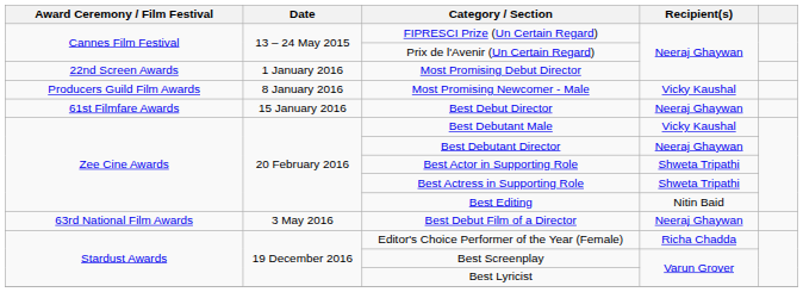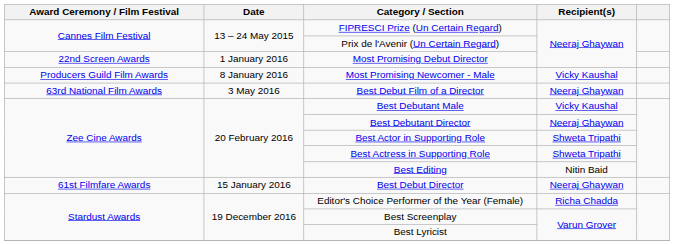 <table width="85%" class="wikitable plainrowheaders sortable">
 <tr>
 <th width="30%">Award Ceremony / Film Festival</th>
 <th width="15%">Date</th>
 <th width="35%">Category / Section</th>
 <th width="15%">Recipient(s)</th>
 <th scope="col" class="unsortable"></th>
 </tr>
 <tr>
 <td rowspan="2" align="center"><a href='#'>Cannes Film Festival</a></td>
 <td rowspan="2" align="center">13 – 24 May 2015</td>
 <td align="center"><a href='#'>FIPRESCI Prize</a> (<a href='#'>Un Certain Regard</a>)</td>
 <td rowspan="3" align="center"><a href='#'>Neeraj Ghaywan</a></td>
 <td rowspan="2" style="text-align:center;"></td>
 </tr>
 <tr>
 <td align="center">Prix de l'Avenir (<a href='#'>Un Certain Regard</a>)</td>
 </tr>
 <tr>
 <td align="center"><a href='#'>22nd Screen Awards</a></td>
 <td align="center">1 January 2016</td>
 <td align="center"><a href='#'>Most Promising Debut Director</a></td>
 <td style="text-align:center;"></td>
 </tr>
 <tr>
 <td align="center"><a href='#'>Producers Guild Film Awards</a></td>
 <td align="center">8 January 2016</td>
 <td align="center"><a href='#'>Most Promising Newcomer - Male</a></td>
 <td align="center"><a href='#'>Vicky Kaushal</a></td>
 <td style="text-align:center;"></td>
 </tr>
 <tr>
-<td align="center"><a href='#'>61st Filmfare Awards</a></td>
-<td align="center">15 January 2016</td>
-<td align="center"><a href='#'>Best Debut Director</a></td>
+<td align="center"><a href='#'>63rd National Film Awards</a></td>
+<td align="center">3 May 2016</td>
+<td align="center"><a href='#'>Best Debut Film of a Director</a></td>
 <td align="center"><a href='#'>Neeraj Ghaywan</a></td>
 <td style="text-align:center;"></td>
 </tr>
 <tr>
 <td rowspan="5" align="center"><a href='#'>Zee Cine Awards</a></td>
 <td rowspan="5" align="center">20 February 2016</td>
 <td align="center"><a href='#'>Best Debutant Male</a></td>
 <td align="center"><a href='#'>Vicky Kaushal</a></td>
 <td rowspan="5" style="text-align:center;"></td>
 </tr>
 <tr>
 <td align="center"><a href='#'>Best Debutant Director</a></td>
 <td align="center"><a href='#'>Neeraj Ghaywan</a></td>
 </tr>
 <tr>
 <td align="center"><a href='#'>Best Actor in Supporting Role</a></td>
 <td align="center"><a href='#'>Shweta Tripathi</a></td>
 </tr>
 <tr>
 <td align="center"><a href='#'>Best Actress in Supporting Role</a></td>
 <td align="center"><a href='#'>Shweta Tripathi</a></td>
 </tr>
 <tr>
 <td align="center"><a href='#'>Best Editing</a></td>
 <td align="center">Nitin Baid</td>
 </tr>
 <tr>
-<td align="center"><a href='#'>63rd National Film Awards</a></td>
-<td align="center">3 May 2016</td>
-<td align="center"><a href='#'>Best Debut Film of a Director</a></td>
+<td align="center"><a href='#'>61st Filmfare Awards</a></td>
+<td align="center">15 January 2016</td>
+<td align="center"><a href='#'>Best Debut Director</a></td>
 <td align="center"><a href='#'>Neeraj Ghaywan</a></td>
 <td style="text-align:center;"></td>
 </tr>
 <tr>
 <td rowspan="3" align="center"><a href='#'>Stardust Awards</a></td>
 <td rowspan="3" align="center">19 December 2016</td>
 <td align="center">Editor's Choice Performer of the Year (Female)</td>
 <td align="center"><a href='#'>Richa Chadda</a></td>
 <td rowspan="3" style="text-align:center;"></td>
 </tr>
 <tr>
 <td align="center">Best Screenplay</td>
 <td rowspan="2" align="center"><a href='#'>Varun Grover</a></td>
 </tr>
 <tr>
 <td align="center">Best Lyricist</td>
 </tr>
 <tr>
 </tr>
 </table>
